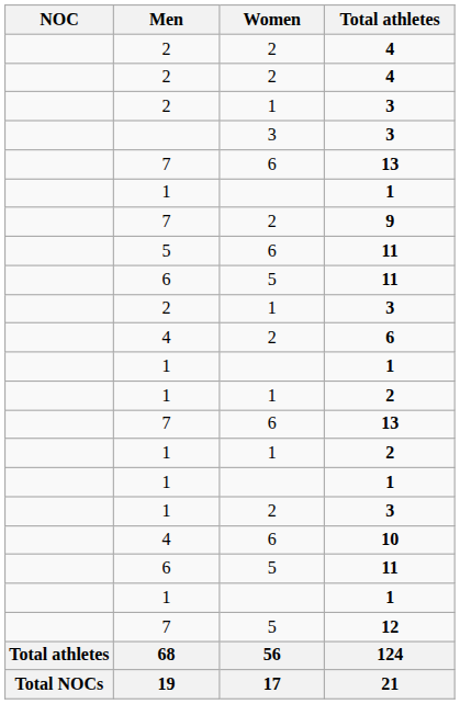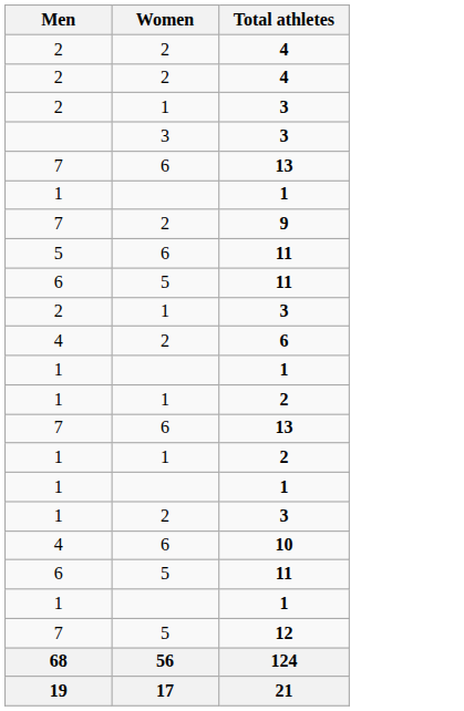 <table class="wikitable mw-collapsible sortable"  style="text-align:center; font-size:90%;">
 <tr>
-<th>NOC</th>
 <th width=80>Men</th>
 <th width=80>Women</th>
 <th width=100>Total athletes</th>
 </tr>
 <tr>
-<td style="text-align:left;"></td>
 <td>2</td>
 <td>2</td>
 <td><strong>4</strong></td>
 </tr>
 <tr>
-<td style="text-align:left;"></td>
 <td>2</td>
 <td>2</td>
 <td><strong>4</strong></td>
 </tr>
 <tr>
-<td style="text-align:left;"></td>
 <td>2</td>
 <td>1</td>
 <td><strong>3</strong></td>
 </tr>
 <tr>
-<td style="text-align:left;"></td>
 <td></td>
 <td>3</td>
 <td><strong>3</strong></td>
 </tr>
 <tr>
-<td style="text-align:left;"></td>
 <td>7</td>
 <td>6</td>
 <td><strong>13</strong></td>
 </tr>
 <tr>
-<td style="text-align:left;"></td>
 <td>1</td>
 <td></td>
 <td><strong>1</strong></td>
 </tr>
 <tr>
-<td style="text-align:left;"></td>
 <td>7</td>
 <td>2</td>
 <td><strong>9</strong></td>
 </tr>
 <tr>
-<td style="text-align:left;"></td>
 <td>5</td>
 <td>6</td>
 <td><strong>11</strong></td>
 </tr>
 <tr>
-<td style="text-align:left;"></td>
 <td>6</td>
 <td>5</td>
 <td><strong>11</strong></td>
 </tr>
 <tr>
-<td style="text-align:left;"></td>
 <td>2</td>
 <td>1</td>
 <td><strong>3</strong></td>
 </tr>
 <tr>
-<td style="text-align:left;"></td>
 <td>4</td>
 <td>2</td>
 <td><strong>6</strong></td>
 </tr>
 <tr>
-<td style="text-align:left;"></td>
 <td>1</td>
 <td></td>
 <td><strong>1</strong></td>
 </tr>
 <tr>
-<td style="text-align:left;"></td>
 <td>1</td>
 <td>1</td>
 <td><strong>2</strong></td>
 </tr>
 <tr>
-<td style="text-align:left;"></td>
 <td>7</td>
 <td>6</td>
 <td><strong>13</strong></td>
 </tr>
 <tr>
-<td style="text-align:left;"></td>
 <td>1</td>
 <td>1</td>
 <td><strong>2</strong></td>
 </tr>
 <tr>
-<td style="text-align:left;"></td>
 <td>1</td>
 <td></td>
 <td><strong>1</strong></td>
 </tr>
 <tr>
-<td style="text-align:left;"></td>
 <td>1</td>
 <td>2</td>
 <td><strong>3</strong></td>
 </tr>
 <tr>
-<td style="text-align:left;"></td>
 <td>4</td>
 <td>6</td>
 <td><strong>10</strong></td>
 </tr>
 <tr>
-<td style="text-align:left;"></td>
 <td>6</td>
 <td>5</td>
 <td><strong>11</strong></td>
 </tr>
 <tr>
-<td style="text-align:left;"></td>
 <td>1</td>
 <td></td>
 <td><strong>1</strong></td>
 </tr>
 <tr>
-<td style="text-align:left;"></td>
 <td>7</td>
 <td>5</td>
 <td><strong>12</strong></td>
 </tr>
 <tr class="sortbottom">
-<th>Total athletes</th>
 <th>68</th>
 <th>56</th>
 <th>124</th>
 </tr>
 <tr class="sortbottom">
-<th>Total NOCs</th>
 <th>19</th>
 <th>17</th>
 <th>21</th>
 </tr>
 </table>
